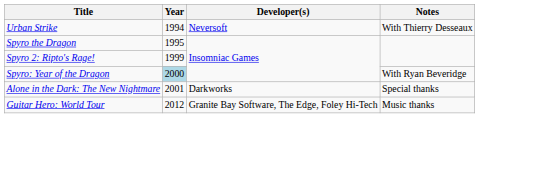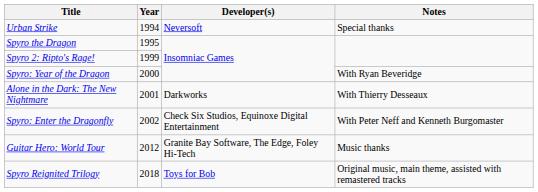 <table class="wikitable">
 <tr>
 <th>Title</th>
 <th>Year</th>
 <th>Developer(s)</th>
 <th>Notes</th>
 </tr>
 <tr>
 <td><em><a href='#'>Urban Strike</a></em></td>
 <td>1994</td>
 <td><a href='#'>Neversoft</a></td>
-<td>With Thierry Desseaux</td>
+<td>Special thanks</td>
 </tr>
 <tr>
 <td><em><a href='#'>Spyro the Dragon</a></em></td>
 <td>1995</td>
 <td rowspan="3" scope="row"><a href='#'>Insomniac Games</a></td>
 <td rowspan="2" scope="row"></td>
 </tr>
 <tr>
 <td><em><a href='#'>Spyro 2: Ripto's Rage!</a></em></td>
 <td>1999</td>
 </tr>
 <tr>
 <td><em><a href='#'>Spyro: Year of the Dragon</a></em></td>
-<td style="background: lightblue;">2000</td>
+<td>2000</td>
 <td>With Ryan Beveridge</td>
 </tr>
 <tr>
 <td><em><a href='#'>Alone in the Dark: The New Nightmare</a></em></td>
 <td>2001</td>
 <td>Darkworks</td>
-<td>Special thanks</td>
+<td>With Thierry Desseaux</td>
+</tr>
+<tr>
+<td><em><a href='#'>Spyro: Enter the Dragonfly</a></em></td>
+<td>2002</td>
+<td>Check Six Studios, Equinoxe Digital Entertainment</td>
+<td>With Peter Neff and Kenneth Burgomaster</td>
 </tr>
 <tr>
 <td><em><a href='#'>Guitar Hero: World Tour</a></em></td>
 <td>2012</td>
 <td>Granite Bay Software, The Edge, Foley Hi-Tech</td>
 <td>Music thanks</td>
 </tr>
+<tr>
+<td><em><a href='#'>Spyro Reignited Trilogy</a></em></td>
+<td>2018</td>
+<td><a href='#'>Toys for Bob</a></td>
+<td>Original music, main theme, assisted with remastered tracks</td>
+</tr>
 </table>
